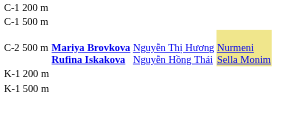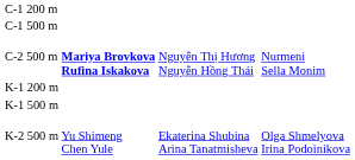 <table>
 <tr>
 <td>C-1 200 m</td>
 <td></td>
 <td></td>
 <td></td>
 </tr>
 <tr>
 <td>C-1 500 m</td>
 <td></td>
 <td></td>
 <td></td>
 </tr>
 <tr>
 <td>C-2 500 m</td>
 <td><strong><br><a href='#'>Mariya Brovkova</a><br><a href='#'>Rufina Iskakova</a></strong></td>
 <td><br><a href='#'>Nguyễn Thị Hương</a><br><a href='#'>Nguyễn Hồng Thái</a></td>
-<td style="background: khaki;"><br><a href='#'>Nurmeni</a><br><a href='#'>Sella Monim</a></td>
+<td><br><a href='#'>Nurmeni</a><br><a href='#'>Sella Monim</a></td>
 </tr>
 <tr>
 <td>K-1 200 m</td>
 <td></td>
 <td></td>
 <td></td>
 </tr>
 <tr>
 <td>K-1 500 m</td>
 <td></td>
 <td></td>
 <td></td>
 </tr>
+<tr>
+<td>K-2 500 m</td>
+<td><br><a href='#'>Yu Shimeng</a><br><a href='#'>Chen Yule</a></td>
+<td><br><a href='#'>Ekaterina Shubina</a><br><a href='#'>Arina Tanatmisheva</a></td>
+<td><br><a href='#'>Olga Shmelyova</a><br><a href='#'>Irina Podoinikova</a></td>
+</tr>
 </table>
